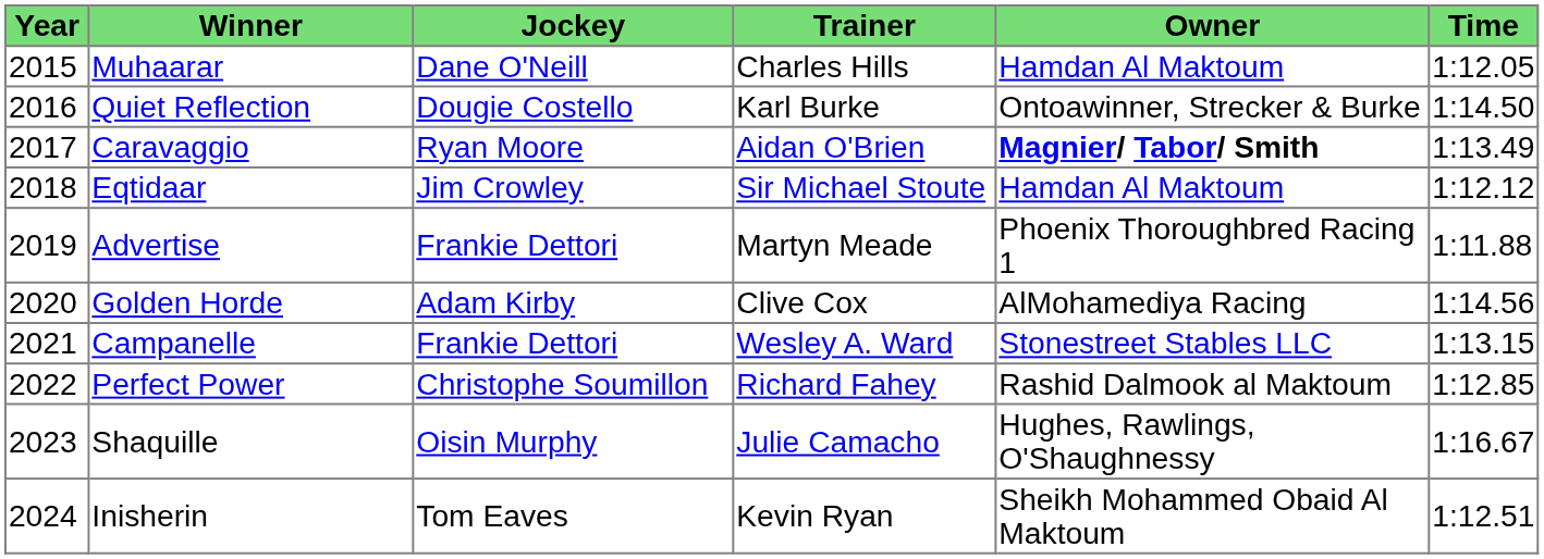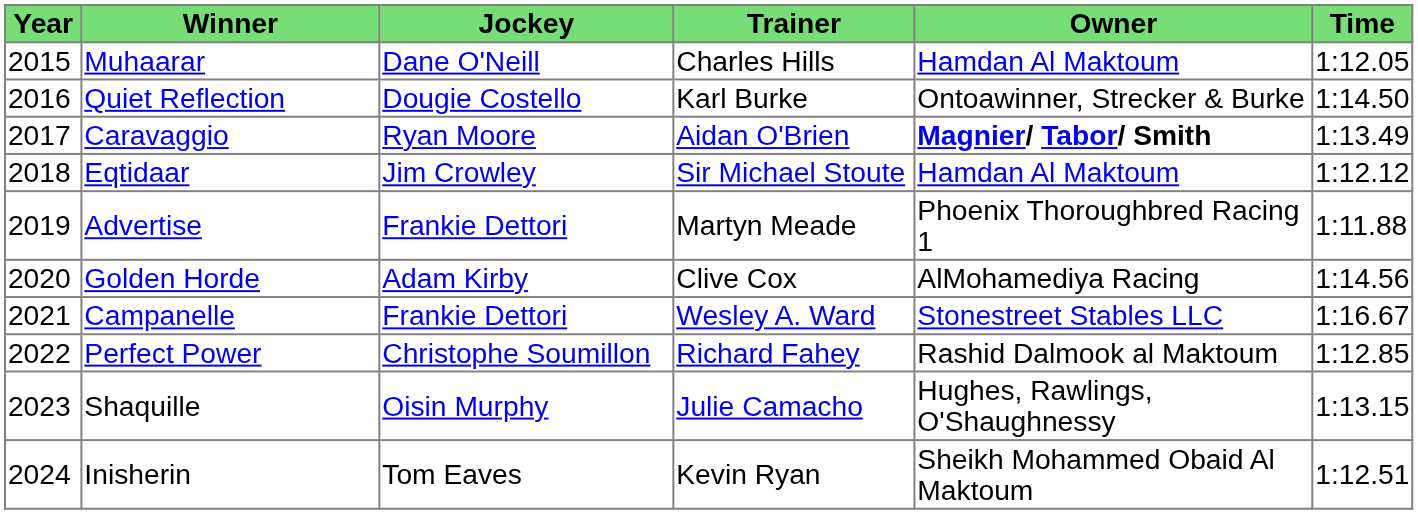 <table class = "sortable" | border="1" style="border-collapse: collapse; font-size:90%">
 <tr bgcolor="#77dd77" align="center">
 <th style="width:36px;">Year</th>
 <th style="width:149px;">Winner</th>
 <th style="width:147px;">Jockey</th>
 <th style="width:120px;">Trainer</th>
 <th style="width:200px;">Owner</th>
 <th>Time</th>
 </tr>
 <tr>
 <td>2015</td>
 <td><a href='#'>Muhaarar</a></td>
 <td><a href='#'>Dane O'Neill</a></td>
 <td>Charles Hills</td>
 <td><a href='#'>Hamdan Al Maktoum</a></td>
 <td>1:12.05</td>
 </tr>
 <tr>
 <td>2016</td>
 <td><a href='#'>Quiet Reflection</a></td>
 <td><a href='#'>Dougie Costello</a></td>
 <td>Karl Burke</td>
 <td>Ontoawinner, Strecker & Burke</td>
 <td>1:14.50</td>
 </tr>
 <tr>
 <td>2017</td>
 <td><a href='#'>Caravaggio</a></td>
 <td><a href='#'>Ryan Moore</a></td>
 <td><a href='#'>Aidan O'Brien</a></td>
 <td><strong><a href='#'>Magnier</a>/ <a href='#'>Tabor</a>/ Smith </strong></td>
 <td>1:13.49</td>
 </tr>
 <tr>
 <td>2018</td>
 <td><a href='#'>Eqtidaar</a></td>
 <td><a href='#'>Jim Crowley</a></td>
 <td><a href='#'>Sir Michael Stoute</a></td>
 <td><a href='#'>Hamdan Al Maktoum</a></td>
 <td>1:12.12</td>
 </tr>
 <tr>
 <td>2019</td>
 <td><a href='#'>Advertise</a></td>
 <td><a href='#'>Frankie Dettori</a></td>
 <td>Martyn Meade</td>
 <td>Phoenix Thoroughbred Racing 1</td>
 <td>1:11.88</td>
 </tr>
 <tr>
 <td>2020</td>
 <td><a href='#'>Golden Horde</a></td>
 <td><a href='#'>Adam Kirby</a></td>
 <td>Clive Cox</td>
 <td>AlMohamediya Racing</td>
 <td>1:14.56</td>
 </tr>
 <tr>
 <td>2021</td>
 <td><a href='#'>Campanelle</a> </td>
 <td><a href='#'>Frankie Dettori</a></td>
 <td><a href='#'>Wesley A. Ward</a></td>
 <td><a href='#'>Stonestreet Stables LLC</a></td>
-<td>1:13.15</td>
+<td>1:16.67</td>
 </tr>
 <tr>
 <td>2022</td>
 <td><a href='#'>Perfect Power</a></td>
 <td><a href='#'>Christophe Soumillon</a></td>
 <td><a href='#'>Richard Fahey</a></td>
 <td>Rashid Dalmook al Maktoum</td>
 <td>1:12.85</td>
 </tr>
 <tr>
 <td>2023</td>
 <td>Shaquille</td>
 <td><a href='#'>Oisin Murphy</a></td>
 <td><a href='#'>Julie Camacho</a></td>
 <td>Hughes, Rawlings, O'Shaughnessy</td>
-<td>1:16.67</td>
+<td>1:13.15</td>
 </tr>
 <tr>
 <td>2024</td>
 <td>Inisherin</td>
 <td>Tom Eaves</td>
 <td>Kevin Ryan</td>
 <td>Sheikh Mohammed Obaid Al Maktoum</td>
 <td>1:12.51</td>
 </tr>
 </table>
